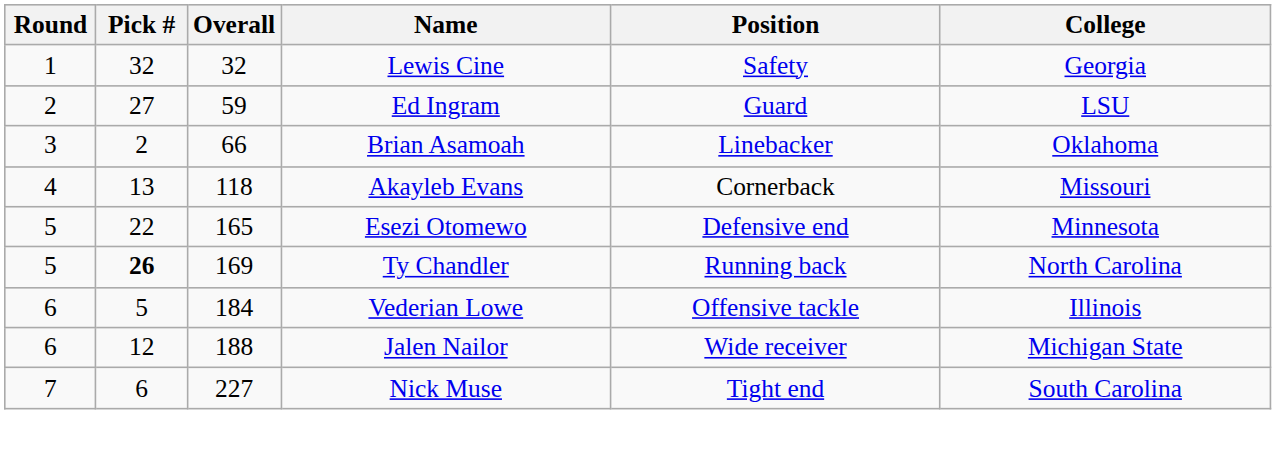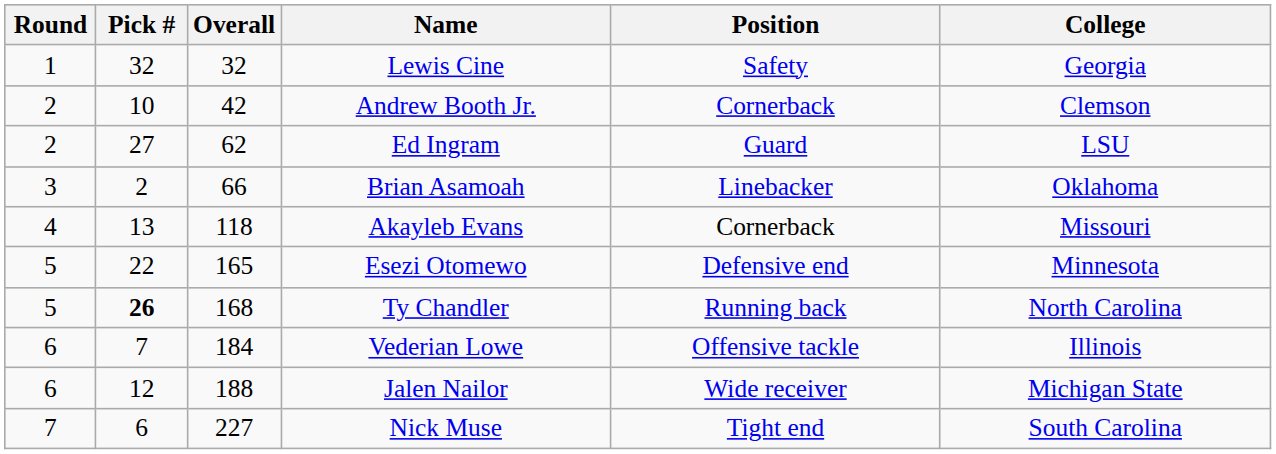 <table class="wikitable sortable" style="text-align:center">
 <tr>
 <th width=50px>Round</th>
 <th width=50px>Pick #</th>
 <th width=50px>Overall</th>
 <th width=200px>Name</th>
 <th width=200px>Position</th>
 <th width=200px>College</th>
 </tr>
 <tr>
 <td>1</td>
 <td>32</td>
 <td>32</td>
 <td><a href='#'>Lewis Cine</a></td>
 <td><a href='#'>Safety</a></td>
 <td><a href='#'>Georgia</a></td>
 </tr>
 <tr>
 <td>2</td>
+<td>10</td>
+<td>42</td>
+<td><a href='#'>Andrew Booth Jr.</a></td>
+<td><a href='#'>Cornerback</a></td>
+<td><a href='#'>Clemson</a></td>
+</tr>
+<tr>
+<td>2</td>
 <td>27</td>
-<td>59</td>
+<td>62</td>
 <td><a href='#'>Ed Ingram</a></td>
 <td><a href='#'>Guard</a></td>
 <td><a href='#'>LSU</a></td>
 </tr>
 <tr>
 <td>3</td>
 <td>2</td>
 <td>66</td>
 <td><a href='#'>Brian Asamoah</a></td>
 <td><a href='#'>Linebacker</a></td>
 <td><a href='#'>Oklahoma</a></td>
 </tr>
 <tr>
 <td>4</td>
 <td>13</td>
 <td>118</td>
 <td><a href='#'>Akayleb Evans</a></td>
 <td>Cornerback</td>
 <td><a href='#'>Missouri</a></td>
 </tr>
 <tr>
 <td>5</td>
 <td>22</td>
 <td>165</td>
 <td><a href='#'>Esezi Otomewo</a></td>
 <td><a href='#'>Defensive end</a></td>
 <td><a href='#'>Minnesota</a></td>
 </tr>
 <tr>
 <td>5</td>
 <td><strong>26</strong></td>
-<td>169</td>
+<td>168</td>
 <td><a href='#'>Ty Chandler</a></td>
 <td><a href='#'>Running back</a></td>
 <td><a href='#'>North Carolina</a></td>
 </tr>
 <tr>
 <td>6</td>
-<td>5</td>
+<td>7</td>
 <td>184</td>
 <td><a href='#'>Vederian Lowe</a></td>
 <td><a href='#'>Offensive tackle</a></td>
 <td><a href='#'>Illinois</a></td>
 </tr>
 <tr>
 <td>6</td>
 <td>12</td>
 <td>188</td>
 <td><a href='#'>Jalen Nailor</a></td>
 <td><a href='#'>Wide receiver</a></td>
 <td><a href='#'>Michigan State</a></td>
 </tr>
 <tr>
 <td>7</td>
 <td>6</td>
 <td>227</td>
 <td><a href='#'>Nick Muse</a></td>
 <td><a href='#'>Tight end</a></td>
 <td><a href='#'>South Carolina</a></td>
 </tr>
 </table>
